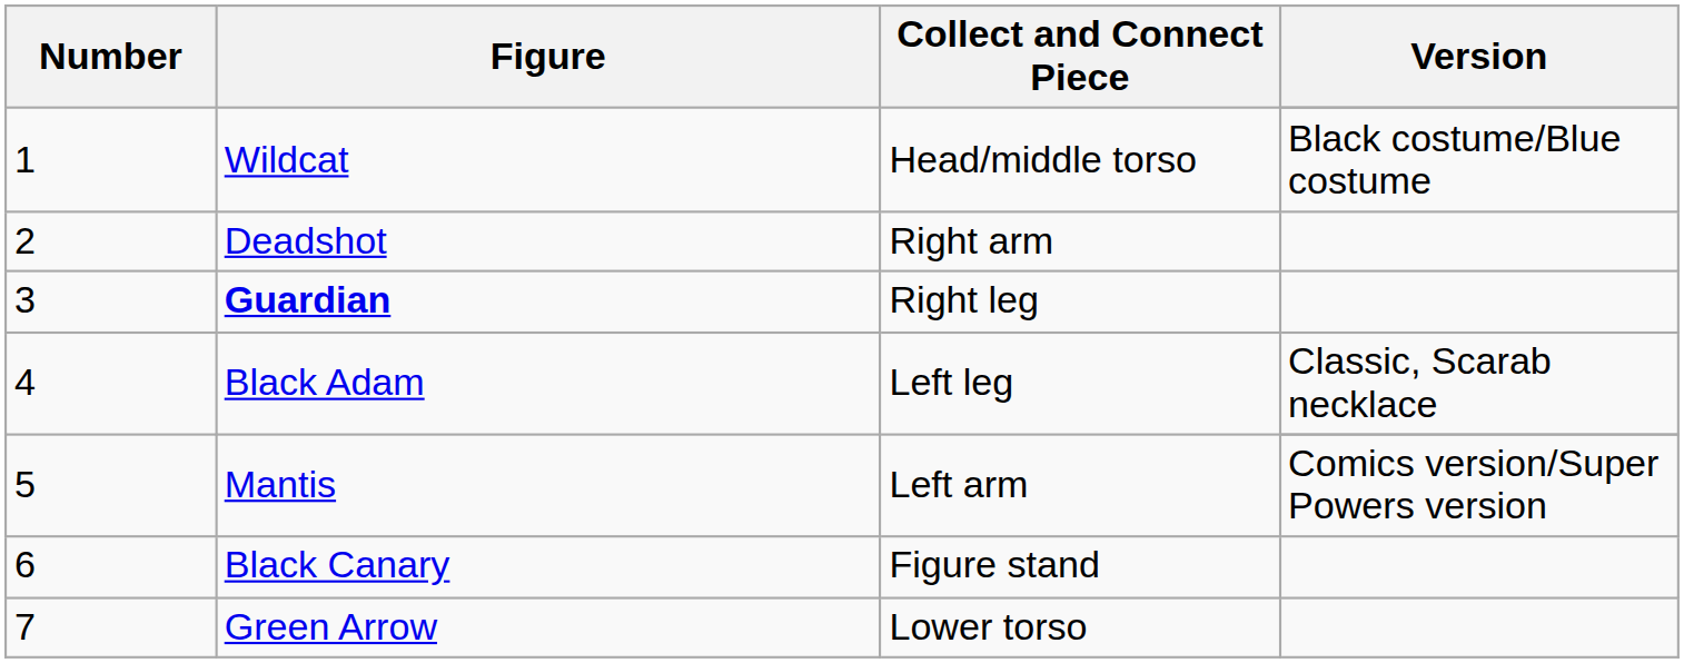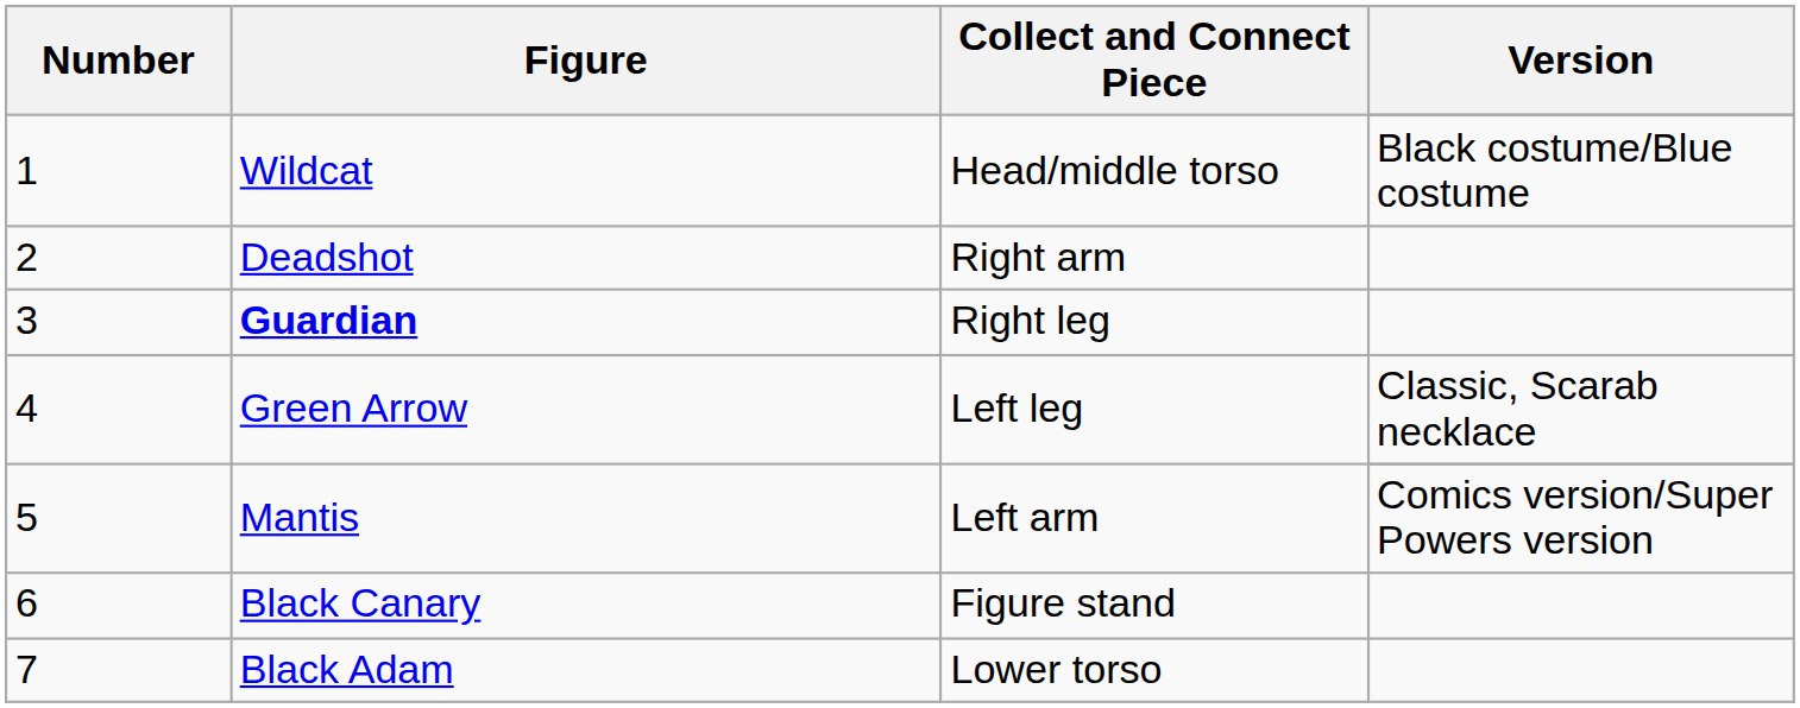 <table class="wikitable" style="width:80%;">
 <tr>
 <th width=5%><strong>Number</strong></th>
 <th width=25%><strong>Figure</strong></th>
 <th width=15%><strong>Collect and Connect Piece</strong></th>
 <th width=15%><strong>Version</strong></th>
 </tr>
 <tr>
 <td rowspan=2>1</td>
 <td rowspan=2><a href='#'>Wildcat</a></td>
 <td rowspan=2>Head/middle torso</td>
 </tr>
 <tr>
 <td>Black costume/Blue costume</td>
 </tr>
 <tr>
 <td>2</td>
 <td><a href='#'>Deadshot</a></td>
 <td>Right arm</td>
 <td></td>
 </tr>
 <tr>
 <td>3</td>
 <td><strong><a href='#'>Guardian</a></strong></td>
 <td>Right leg</td>
 <td></td>
 </tr>
 <tr>
 <td>4</td>
-<td><a href='#'>Black Adam</a></td>
+<td><a href='#'>Green Arrow</a></td>
 <td>Left leg</td>
 <td>Classic, Scarab necklace</td>
 </tr>
 <tr>
 <td rowspan=2>5</td>
 <td rowspan=2><a href='#'>Mantis</a></td>
 <td rowspan=2>Left arm</td>
 </tr>
 <tr>
 <td>Comics version/Super Powers version</td>
 </tr>
 <tr>
 <td>6</td>
 <td><a href='#'>Black Canary</a></td>
 <td>Figure stand</td>
 <td></td>
 </tr>
 <tr>
 <td>7</td>
-<td><a href='#'>Green Arrow</a></td>
+<td><a href='#'>Black Adam</a></td>
 <td>Lower torso</td>
 <td></td>
 </tr>
 </table>
